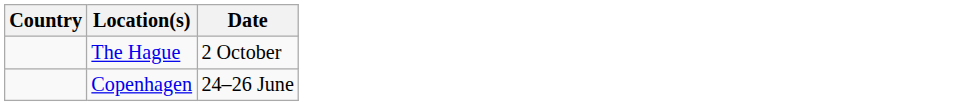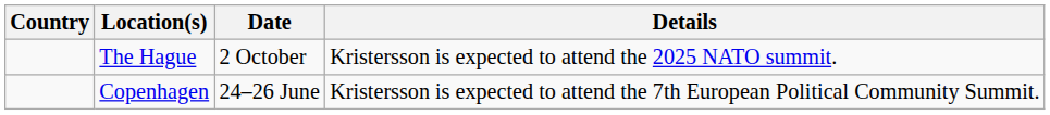 <table class="wikitable sortable">
 <tr>
 <th>Country</th>
 <th>Location(s)</th>
 <th>Date</th>
+<th class=unsortable>Details</th>
 </tr>
 <tr>
 <td></td>
 <td><a href='#'>The Hague</a></td>
 <td>2 October</td>
+<td>Kristersson is expected to attend the <a href='#'>2025 NATO summit</a>.</td>
 </tr>
 <tr>
 <td></td>
 <td><a href='#'>Copenhagen</a></td>
 <td>24–26 June</td>
+<td>Kristersson is expected to attend the 7th European Political Community Summit.</td>
 </tr>
 </table>
